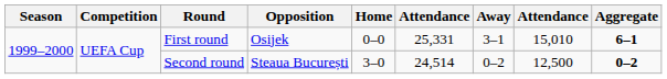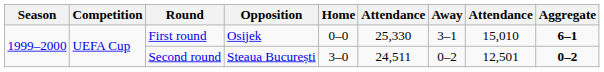 <table class="wikitable">
 <tr>
 <th>Season</th>
 <th>Competition</th>
 <th>Round</th>
 <th>Opposition</th>
 <th>Home</th>
 <th>Attendance</th>
 <th>Away</th>
 <th>Attendance</th>
 <th>Aggregate</th>
 </tr>
 <tr>
 <td rowspan="2"><a href='#'>1999–2000</a></td>
 <td rowspan="2"><a href='#'>UEFA Cup</a></td>
 <td><a href='#'>First round</a></td>
 <td> <a href='#'>Osijek</a></td>
 <td style="text-align:center;">0–0</td>
-<td style="text-align:center;">25,331</td>
+<td style="text-align:center;">25,330</td>
 <td style="text-align:center;">3–1</td>
 <td style="text-align:center;">15,010</td>
 <td style="text-align:center;"><strong>6–1</strong></td>
 </tr>
 <tr>
 <td><a href='#'>Second round</a></td>
 <td> <a href='#'>Steaua București</a></td>
 <td style="text-align:center;">3–0</td>
-<td style="text-align:center;">24,514</td>
+<td style="text-align:center;">24,511</td>
 <td style="text-align:center;">0–2</td>
-<td style="text-align:center;">12,500</td>
+<td style="text-align:center;">12,501</td>
 <td style="text-align:center;"><strong>0–2</strong></td>
 </tr>
 </table>
